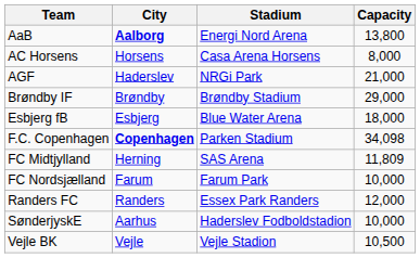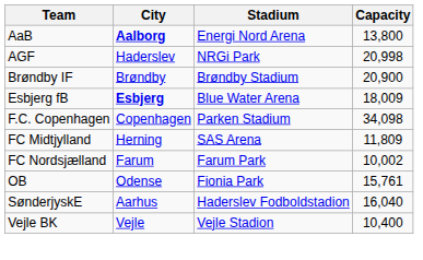 <table class="wikitable sortable">
 <tr>
 <th>Team</th>
 <th>City</th>
 <th>Stadium</th>
 <th>Capacity</th>
 </tr>
 <tr>
 <td>AaB</td>
 <td><strong><a href='#'>Aalborg</a></strong></td>
 <td><a href='#'>Energi Nord Arena</a></td>
 <td style="text-align:center;">13,800</td>
 </tr>
 <tr>
-<td>AC Horsens</td>
-<td><a href='#'>Horsens</a></td>
-<td><a href='#'>Casa Arena Horsens</a></td>
-<td style="text-align:center;">8,000</td>
-</tr>
-<tr>
 <td>AGF</td>
 <td><a href='#'>Haderslev</a></td>
 <td><a href='#'>NRGi Park</a></td>
-<td style="text-align:center;">21,000</td>
+<td style="text-align:center;">20,998</td>
 </tr>
 <tr>
 <td>Brøndby IF</td>
 <td><a href='#'>Brøndby</a></td>
 <td><a href='#'>Brøndby Stadium</a></td>
-<td style="text-align:center;">29,000</td>
+<td style="text-align:center;">20,900</td>
 </tr>
 <tr>
 <td>Esbjerg fB</td>
-<td><a href='#'>Esbjerg</a></td>
+<td><strong><a href='#'>Esbjerg</a></strong></td>
 <td><a href='#'>Blue Water Arena</a></td>
-<td style="text-align:center;">18,000</td>
+<td style="text-align:center;">18,009</td>
 </tr>
 <tr>
 <td>F.C. Copenhagen</td>
-<td><strong><a href='#'>Copenhagen</a></strong></td>
+<td><a href='#'>Copenhagen</a></td>
 <td><a href='#'>Parken Stadium</a></td>
 <td style="text-align:center;">34,098</td>
 </tr>
 <tr>
 <td>FC Midtjylland</td>
 <td><a href='#'>Herning</a></td>
 <td><a href='#'>SAS Arena</a></td>
 <td style="text-align:center;">11,809</td>
 </tr>
 <tr>
 <td>FC Nordsjælland</td>
 <td><a href='#'>Farum</a></td>
 <td><a href='#'>Farum Park</a></td>
-<td style="text-align:center;">10,000</td>
+<td style="text-align:center;">10,002</td>
 </tr>
 <tr>
-<td>Randers FC</td>
-<td><a href='#'>Randers</a></td>
-<td><a href='#'>Essex Park Randers</a></td>
-<td style="text-align:center;">12,000</td>
+<td>OB</td>
+<td><a href='#'>Odense</a></td>
+<td><a href='#'>Fionia Park</a></td>
+<td style="text-align:center;">15,761</td>
 </tr>
 <tr>
 <td>SønderjyskE</td>
 <td><a href='#'>Aarhus</a></td>
 <td><a href='#'>Haderslev Fodboldstadion</a></td>
-<td style="text-align:center;">10,000</td>
+<td style="text-align:center;">16,040</td>
 </tr>
 <tr>
 <td>Vejle BK</td>
 <td><a href='#'>Vejle</a></td>
 <td><a href='#'>Vejle Stadion</a></td>
-<td style="text-align:center;">10,500</td>
+<td style="text-align:center;">10,400</td>
 </tr>
 </table>
